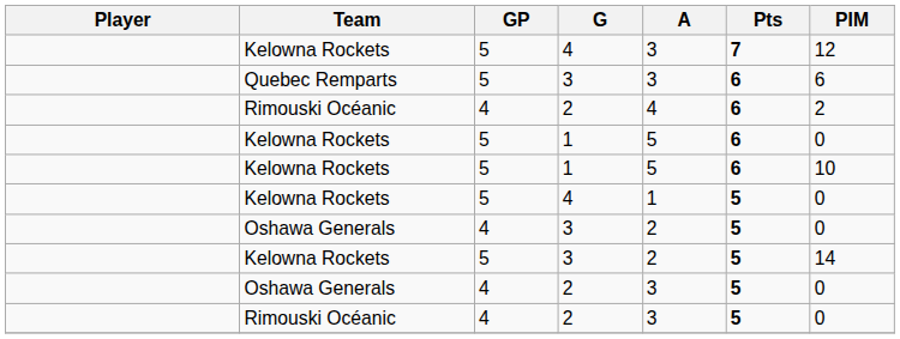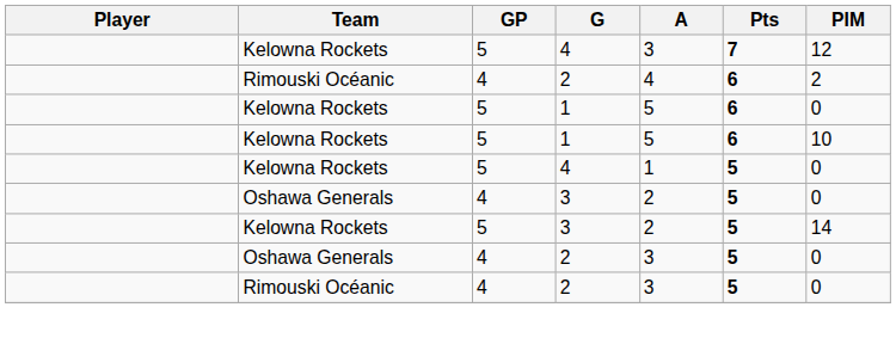 <table class="wikitable sortable">
 <tr>
 <th style="width:12em">Player</th>
 <th style="width:12em">Team</th>
 <th style="width:4em">GP</th>
 <th style="width:4em">G</th>
 <th style="width:4em">A</th>
 <th style="width:4em">Pts</th>
 <th style="width:4em">PIM</th>
 </tr>
 <tr>
 <td></td>
 <td align=left>Kelowna Rockets</td>
 <td>5</td>
 <td>4</td>
 <td>3</td>
 <td><strong>7</strong></td>
 <td>12</td>
-</tr>
-<tr>
-<td></td>
-<td align=left>Quebec Remparts</td>
-<td>5</td>
-<td>3</td>
-<td>3</td>
-<td><strong>6</strong></td>
-<td>6</td>
 </tr>
 <tr>
 <td></td>
 <td align=left>Rimouski Océanic</td>
 <td>4</td>
 <td>2</td>
 <td>4</td>
 <td><strong>6</strong></td>
 <td>2</td>
 </tr>
 <tr>
 <td></td>
 <td align=left>Kelowna Rockets</td>
 <td>5</td>
 <td>1</td>
 <td>5</td>
 <td><strong>6</strong></td>
 <td>0</td>
 </tr>
 <tr>
 <td></td>
 <td align=left>Kelowna Rockets</td>
 <td>5</td>
 <td>1</td>
 <td>5</td>
 <td><strong>6</strong></td>
 <td>10</td>
 </tr>
 <tr>
 <td></td>
 <td align=left>Kelowna Rockets</td>
 <td>5</td>
 <td>4</td>
 <td>1</td>
 <td><strong>5</strong></td>
 <td>0</td>
 </tr>
 <tr>
 <td></td>
 <td align=left>Oshawa Generals</td>
 <td>4</td>
 <td>3</td>
 <td>2</td>
 <td><strong>5</strong></td>
 <td>0</td>
 </tr>
 <tr>
 <td></td>
 <td align=left>Kelowna Rockets</td>
 <td>5</td>
 <td>3</td>
 <td>2</td>
 <td><strong>5</strong></td>
 <td>14</td>
 </tr>
 <tr>
 <td></td>
 <td align=left>Oshawa Generals</td>
 <td>4</td>
 <td>2</td>
 <td>3</td>
 <td><strong>5</strong></td>
 <td>0</td>
 </tr>
 <tr>
 <td></td>
 <td align="left">Rimouski Océanic</td>
 <td>4</td>
 <td>2</td>
 <td>3</td>
 <td><strong>5</strong></td>
 <td>0</td>
 </tr>
 <tr>
 </tr>
 </table>
